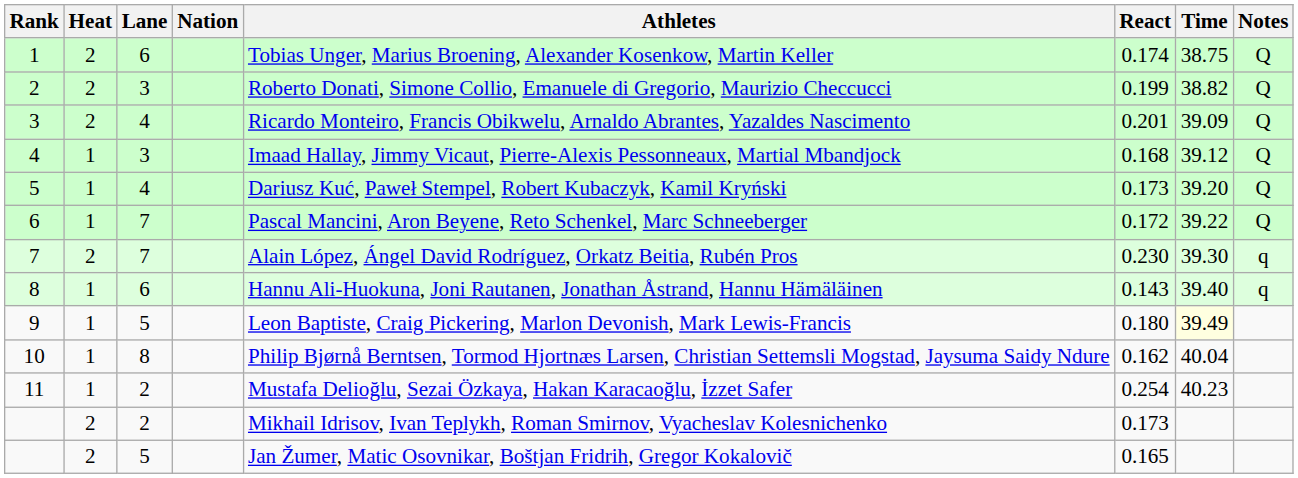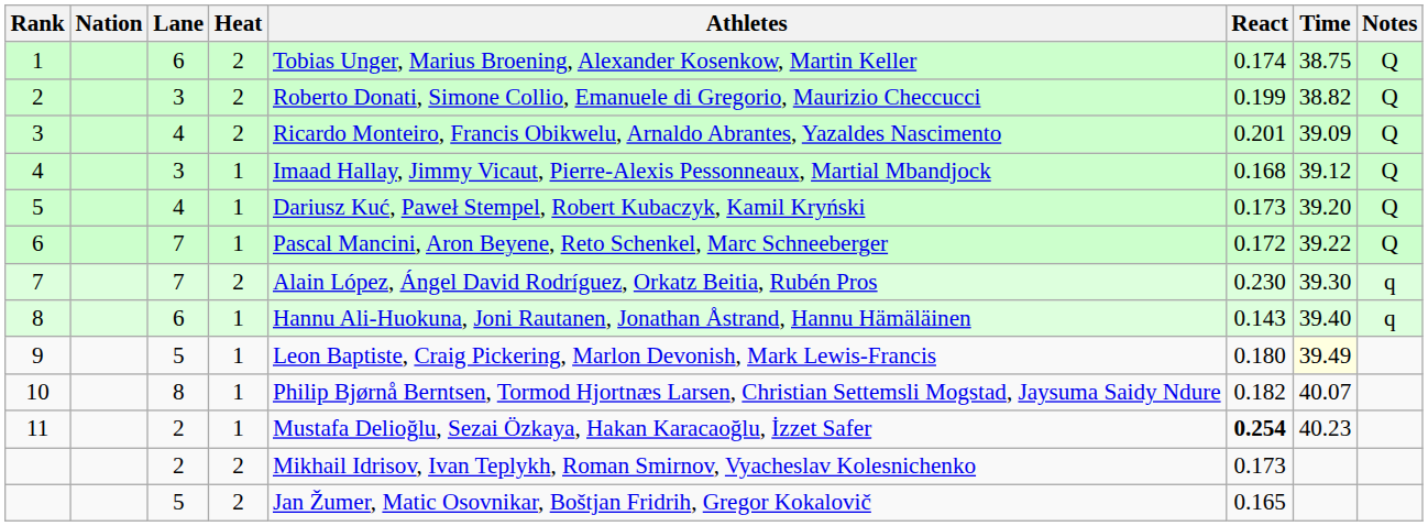 <table class="wikitable sortable" style="text-align:center">
 <tr>
 <th>Rank</th>
+<th>Nation</th>
+<th>Lane</th>
 <th>Heat</th>
-<th>Lane</th>
-<th>Nation</th>
 <th>Athletes</th>
 <th>React</th>
 <th>Time</th>
 <th>Notes</th>
 </tr>
 <tr bgcolor=ccffcc>
 <td>1</td>
+<td align=left></td>
+<td>6</td>
 <td>2</td>
-<td>6</td>
-<td align=left></td>
 <td align=left><a href='#'>Tobias Unger</a>, <a href='#'>Marius Broening</a>, <a href='#'>Alexander Kosenkow</a>, <a href='#'>Martin Keller</a></td>
 <td>0.174</td>
 <td>38.75</td>
 <td>Q</td>
 </tr>
 <tr bgcolor=ccffcc>
 <td>2</td>
+<td align=left></td>
+<td>3</td>
 <td>2</td>
-<td>3</td>
-<td align=left></td>
 <td align=left><a href='#'>Roberto Donati</a>, <a href='#'>Simone Collio</a>, <a href='#'>Emanuele di Gregorio</a>, <a href='#'>Maurizio Checcucci</a></td>
 <td>0.199</td>
 <td>38.82</td>
 <td>Q</td>
 </tr>
 <tr bgcolor=ccffcc>
 <td>3</td>
+<td align=left></td>
+<td>4</td>
 <td>2</td>
-<td>4</td>
-<td align=left></td>
 <td align=left><a href='#'>Ricardo Monteiro</a>, <a href='#'>Francis Obikwelu</a>, <a href='#'>Arnaldo Abrantes</a>, <a href='#'>Yazaldes Nascimento</a></td>
 <td>0.201</td>
 <td>39.09</td>
 <td>Q</td>
 </tr>
 <tr bgcolor=ccffcc>
 <td>4</td>
+<td align=left></td>
+<td>3</td>
 <td>1</td>
-<td>3</td>
-<td align=left></td>
 <td align=left><a href='#'>Imaad Hallay</a>, <a href='#'>Jimmy Vicaut</a>, <a href='#'>Pierre-Alexis Pessonneaux</a>, <a href='#'>Martial Mbandjock</a></td>
 <td>0.168</td>
 <td>39.12</td>
 <td>Q</td>
 </tr>
 <tr bgcolor=ccffcc>
 <td>5</td>
+<td align=left></td>
+<td>4</td>
 <td>1</td>
-<td>4</td>
-<td align=left></td>
 <td align=left><a href='#'>Dariusz Kuć</a>, <a href='#'>Paweł Stempel</a>, <a href='#'>Robert Kubaczyk</a>, <a href='#'>Kamil Kryński</a></td>
 <td>0.173</td>
 <td>39.20</td>
 <td>Q</td>
 </tr>
 <tr bgcolor=ccffcc>
 <td>6</td>
+<td align=left></td>
+<td>7</td>
 <td>1</td>
-<td>7</td>
-<td align=left></td>
 <td align=left><a href='#'>Pascal Mancini</a>, <a href='#'>Aron Beyene</a>, <a href='#'>Reto Schenkel</a>, <a href='#'>Marc Schneeberger</a></td>
 <td>0.172</td>
 <td>39.22</td>
 <td>Q</td>
 </tr>
 <tr bgcolor=ddffdd>
 <td>7</td>
+<td align=left></td>
+<td>7</td>
 <td>2</td>
-<td>7</td>
-<td align=left></td>
 <td align=left><a href='#'>Alain López</a>, <a href='#'>Ángel David Rodríguez</a>, <a href='#'>Orkatz Beitia</a>, <a href='#'>Rubén Pros</a></td>
 <td>0.230</td>
 <td>39.30</td>
 <td>q</td>
 </tr>
 <tr bgcolor=ddffdd>
 <td>8</td>
+<td align=left></td>
+<td>6</td>
 <td>1</td>
-<td>6</td>
-<td align=left></td>
 <td align=left><a href='#'>Hannu Ali-Huokuna</a>, <a href='#'>Joni Rautanen</a>, <a href='#'>Jonathan Åstrand</a>, <a href='#'>Hannu Hämäläinen</a></td>
 <td>0.143</td>
 <td>39.40</td>
 <td>q</td>
 </tr>
 <tr>
 <td>9</td>
+<td align=left></td>
+<td>5</td>
 <td>1</td>
-<td>5</td>
-<td align=left></td>
 <td align=left><a href='#'>Leon Baptiste</a>, <a href='#'>Craig Pickering</a>, <a href='#'>Marlon Devonish</a>, <a href='#'>Mark Lewis-Francis</a></td>
 <td>0.180</td>
 <td style="background: lightyellow;">39.49</td>
 <td></td>
 </tr>
 <tr>
 <td>10</td>
+<td align=left></td>
+<td>8</td>
 <td>1</td>
-<td>8</td>
-<td align=left></td>
 <td align=left><a href='#'>Philip Bjørnå Berntsen</a>, <a href='#'>Tormod Hjortnæs Larsen</a>, <a href='#'>Christian Settemsli Mogstad</a>, <a href='#'>Jaysuma Saidy Ndure</a></td>
-<td>0.162</td>
-<td>40.04</td>
+<td>0.182</td>
+<td>40.07</td>
 <td></td>
 </tr>
 <tr>
 <td>11</td>
+<td align=left></td>
+<td>2</td>
 <td>1</td>
-<td>2</td>
-<td align=left></td>
 <td align=left><a href='#'>Mustafa Delioğlu</a>, <a href='#'>Sezai Özkaya</a>, <a href='#'>Hakan Karacaoğlu</a>, <a href='#'>İzzet Safer</a></td>
-<td>0.254</td>
+<td><strong>0.254</strong></td>
 <td>40.23</td>
 <td></td>
 </tr>
 <tr>
 <td></td>
+<td align=left></td>
 <td>2</td>
 <td>2</td>
-<td align=left></td>
 <td align=left><a href='#'>Mikhail Idrisov</a>, <a href='#'>Ivan Teplykh</a>, <a href='#'>Roman Smirnov</a>, <a href='#'>Vyacheslav Kolesnichenko</a></td>
 <td>0.173</td>
 <td></td>
 <td></td>
 </tr>
 <tr>
 <td></td>
+<td align=left></td>
+<td>5</td>
 <td>2</td>
-<td>5</td>
-<td align=left></td>
 <td align=left><a href='#'>Jan Žumer</a>, <a href='#'>Matic Osovnikar</a>, <a href='#'>Boštjan Fridrih</a>, <a href='#'>Gregor Kokalovič</a></td>
 <td>0.165</td>
 <td></td>
 <td></td>
 </tr>
 </table>
